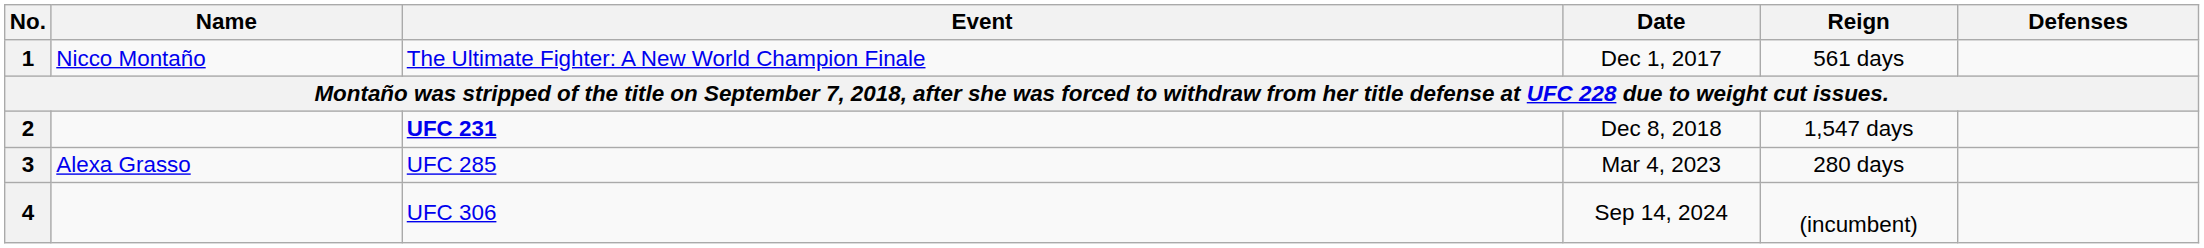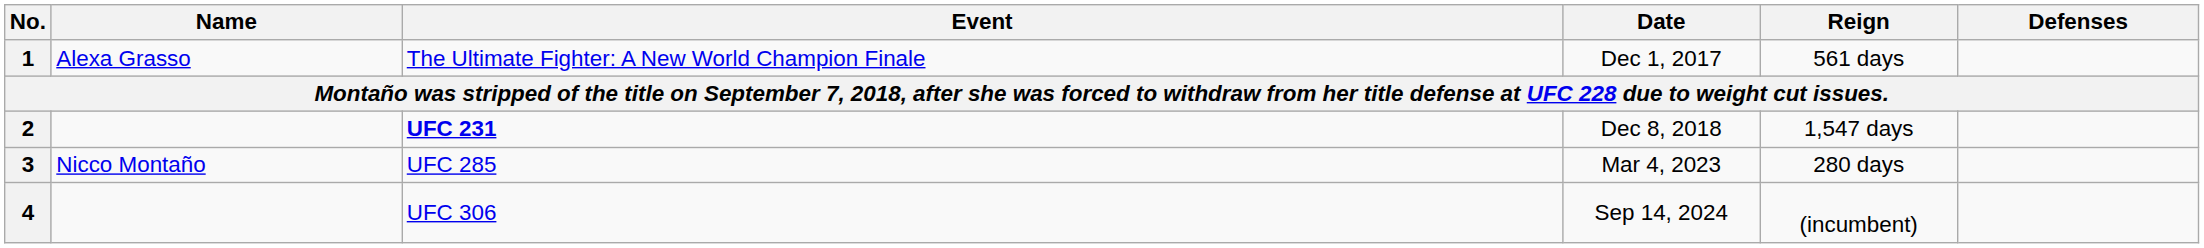 <table class="wikitable" style="width:99%;">
 <tr>
 <th style="width:2%;">No.</th>
 <th>Name</th>
 <th>Event</th>
 <th style="width:9%;">Date</th>
 <th style="width:9%;">Reign</th>
 <th>Defenses</th>
 </tr>
 <tr>
 <th>1</th>
-<td> <a href='#'>Nicco Montaño</a><br></td>
+<td> <a href='#'>Alexa Grasso</a></td>
 <td><a href='#'>The Ultimate Fighter: A New World Champion Finale</a><br></td>
 <td align=center>Dec 1, 2017</td>
 <td align=center>561 days</td>
 <td></td>
 </tr>
 <tr>
 <th colspan=6 align=center><em>Montaño was stripped of the title on September 7, 2018, after she was forced to withdraw from her title defense at <a href='#'>UFC 228</a> due to weight cut issues.</em></th>
 </tr>
 <tr>
 <th>2</th>
 <td><br></td>
 <td><strong><a href='#'>UFC 231</a><br></strong></td>
 <td align=center>Dec 8, 2018</td>
 <td align=center>1,547 days</td>
 <td><br></td>
 </tr>
 <tr>
 <th>3</th>
-<td> <a href='#'>Alexa Grasso</a></td>
+<td> <a href='#'>Nicco Montaño</a><br></td>
 <td><a href='#'>UFC 285</a><br></td>
 <td align=center>Mar 4, 2023</td>
 <td align=center>280 days</td>
 <td><br></td>
 </tr>
 <tr>
 <th>4</th>
 <td></td>
 <td><a href='#'>UFC 306</a><br></td>
 <td align=center>Sep 14, 2024</td>
 <td align=center><br>(incumbent)<br></td>
 <td><br></td>
 </tr>
 </table>
